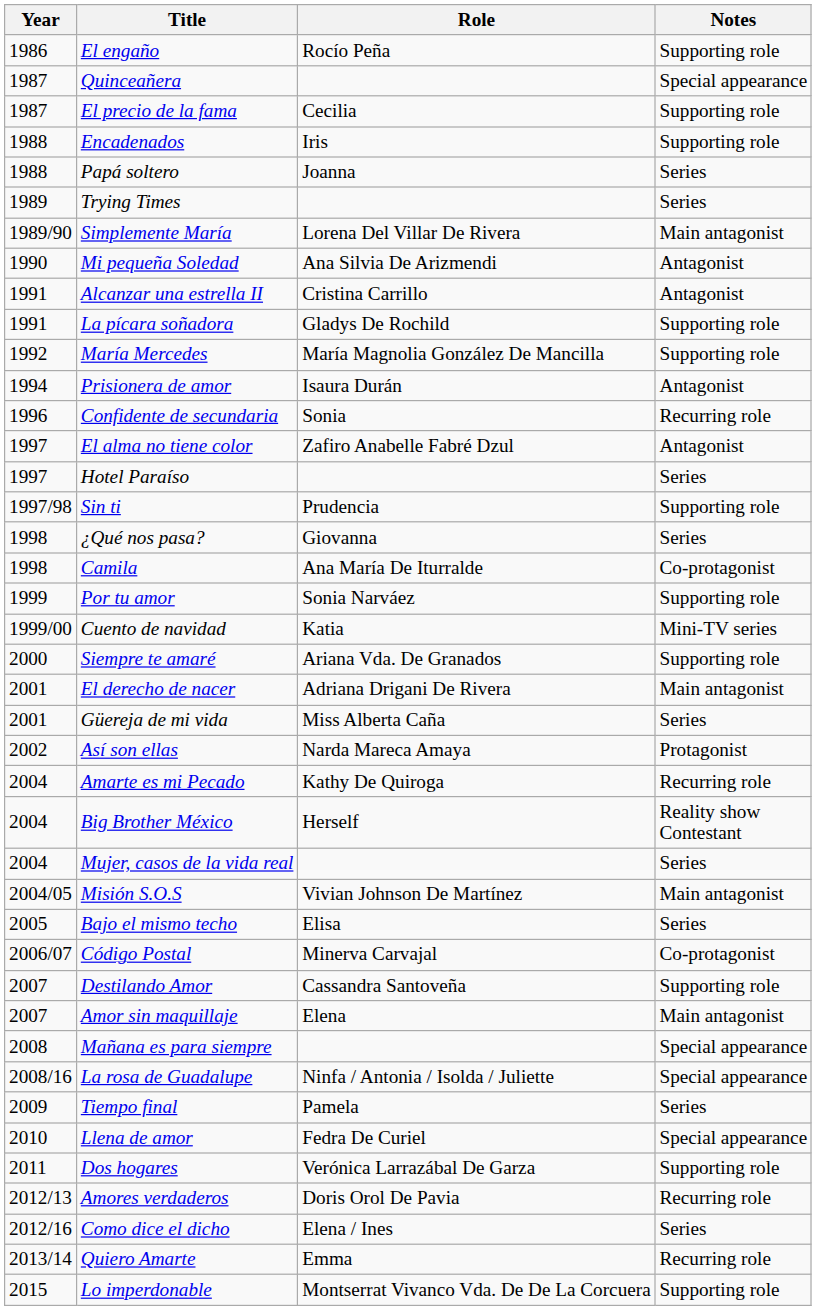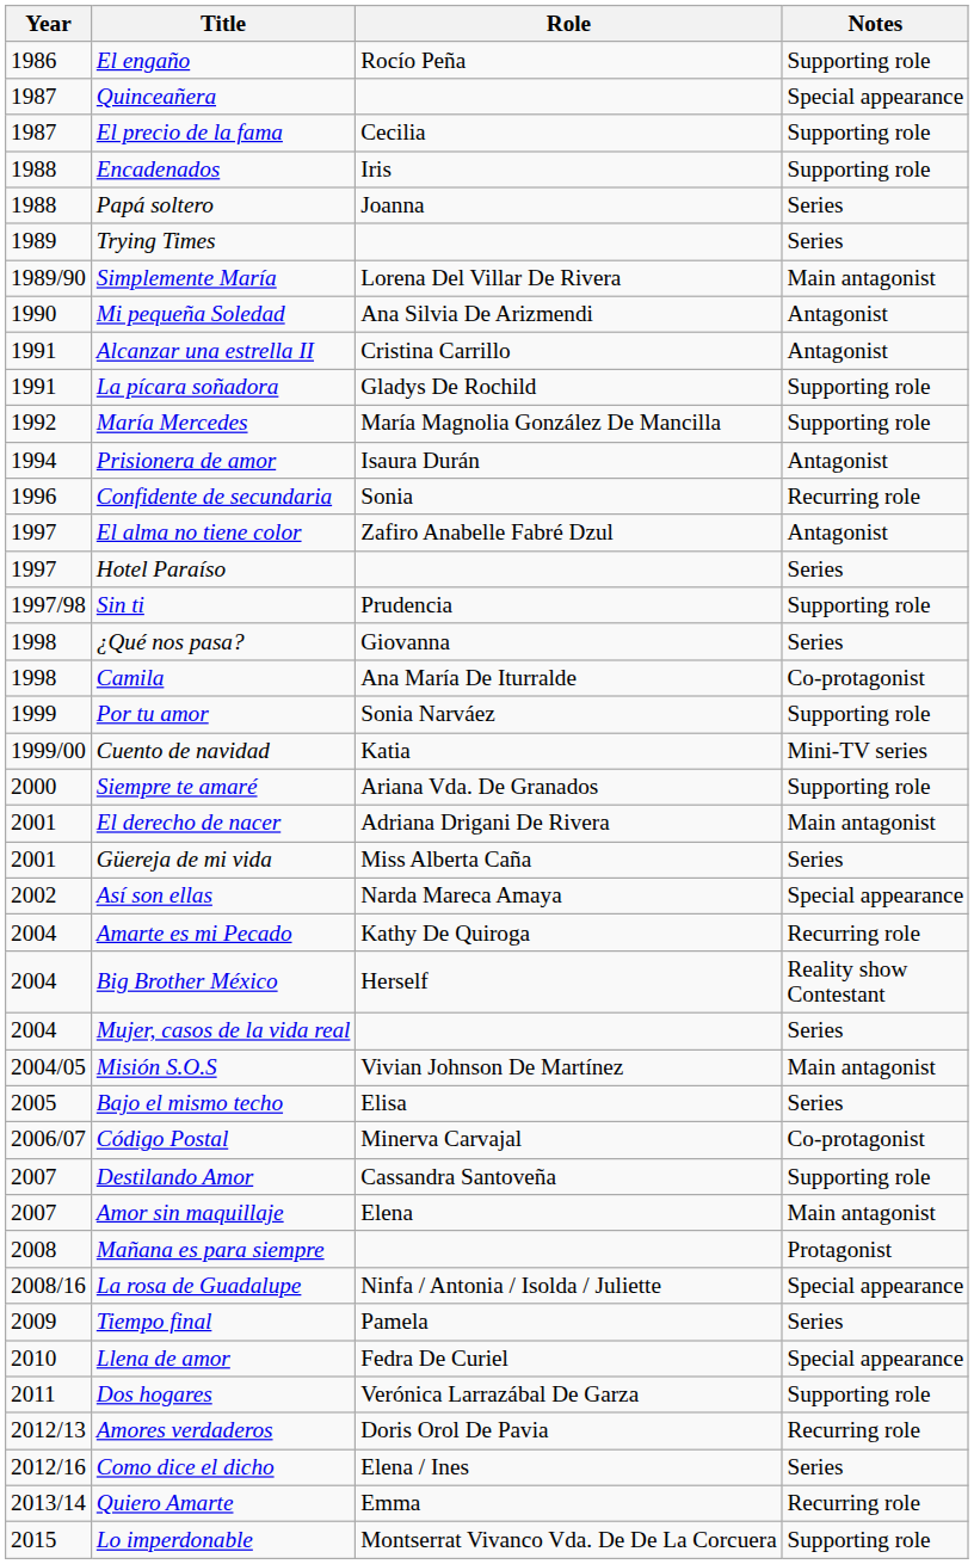 <table class="wikitable">
 <tr>
 <th>Year</th>
 <th>Title</th>
 <th>Role</th>
 <th>Notes</th>
 </tr>
 <tr>
 <td>1986</td>
 <td><em><a href='#'>El engaño</a></em></td>
 <td>Rocío Peña</td>
 <td>Supporting role</td>
 </tr>
 <tr>
 <td>1987</td>
 <td><em><a href='#'>Quinceañera</a></em></td>
 <td></td>
 <td>Special appearance</td>
 </tr>
 <tr>
 <td>1987</td>
 <td><em><a href='#'>El precio de la fama</a></em></td>
 <td>Cecilia</td>
 <td>Supporting role</td>
 </tr>
 <tr>
 <td>1988</td>
 <td><em><a href='#'>Encadenados</a></em></td>
 <td>Iris</td>
 <td>Supporting role</td>
 </tr>
 <tr>
 <td>1988</td>
 <td><em>Papá soltero</em></td>
 <td>Joanna</td>
 <td>Series</td>
 </tr>
 <tr>
 <td>1989</td>
 <td><em>Trying Times</em></td>
 <td></td>
 <td>Series</td>
 </tr>
 <tr>
 <td>1989/90</td>
 <td><em><a href='#'>Simplemente María</a></em></td>
 <td>Lorena Del Villar De Rivera</td>
 <td>Main antagonist</td>
 </tr>
 <tr>
 <td>1990</td>
 <td><em><a href='#'>Mi pequeña Soledad</a></em></td>
 <td>Ana Silvia De Arizmendi</td>
 <td>Antagonist</td>
 </tr>
 <tr>
 <td>1991</td>
 <td><em><a href='#'>Alcanzar una estrella II</a></em></td>
 <td>Cristina Carrillo</td>
 <td>Antagonist</td>
 </tr>
 <tr>
 <td>1991</td>
 <td><em><a href='#'>La pícara soñadora</a></em></td>
 <td>Gladys De Rochild</td>
 <td>Supporting role</td>
 </tr>
 <tr>
 <td>1992</td>
 <td><em><a href='#'>María Mercedes</a></em></td>
 <td>María Magnolia González De Mancilla</td>
 <td>Supporting role</td>
 </tr>
 <tr>
 <td>1994</td>
 <td><em><a href='#'>Prisionera de amor</a></em></td>
 <td>Isaura Durán</td>
 <td>Antagonist</td>
 </tr>
 <tr>
 <td>1996</td>
 <td><em><a href='#'>Confidente de secundaria</a></em></td>
 <td>Sonia</td>
 <td>Recurring role</td>
 </tr>
 <tr>
 <td>1997</td>
 <td><em><a href='#'>El alma no tiene color</a></em></td>
 <td>Zafiro Anabelle Fabré Dzul</td>
 <td>Antagonist</td>
 </tr>
 <tr>
 <td>1997</td>
 <td><em>Hotel Paraíso</em></td>
 <td></td>
 <td>Series</td>
 </tr>
 <tr>
 <td>1997/98</td>
 <td><em><a href='#'>Sin ti</a></em></td>
 <td>Prudencia</td>
 <td>Supporting role</td>
 </tr>
 <tr>
 <td>1998</td>
 <td><em>¿Qué nos pasa?</em></td>
 <td>Giovanna</td>
 <td>Series</td>
 </tr>
 <tr>
 <td>1998</td>
 <td><em><a href='#'>Camila</a></em></td>
 <td>Ana María De Iturralde</td>
 <td>Co-protagonist</td>
 </tr>
 <tr>
 <td>1999</td>
 <td><em><a href='#'>Por tu amor</a></em></td>
 <td>Sonia Narváez</td>
 <td>Supporting role</td>
 </tr>
 <tr>
 <td>1999/00</td>
 <td><em>Cuento de navidad</em></td>
 <td>Katia</td>
 <td>Mini-TV series</td>
 </tr>
 <tr>
 <td>2000</td>
 <td><em><a href='#'>Siempre te amaré</a></em></td>
 <td>Ariana Vda. De Granados</td>
 <td>Supporting role</td>
 </tr>
 <tr>
 <td>2001</td>
 <td><em><a href='#'>El derecho de nacer</a></em></td>
 <td>Adriana Drigani De Rivera</td>
 <td>Main antagonist</td>
 </tr>
 <tr>
 <td>2001</td>
 <td><em>Güereja de mi vida</em></td>
 <td>Miss Alberta Caña</td>
 <td>Series</td>
 </tr>
 <tr>
 <td>2002</td>
 <td><em><a href='#'>Así son ellas</a></em></td>
 <td>Narda Mareca Amaya</td>
-<td>Protagonist</td>
+<td>Special appearance</td>
 </tr>
 <tr>
 <td>2004</td>
 <td><em><a href='#'>Amarte es mi Pecado</a></em></td>
 <td>Kathy De Quiroga</td>
 <td>Recurring role</td>
 </tr>
 <tr>
 <td>2004</td>
 <td><em><a href='#'>Big Brother México</a></em></td>
 <td>Herself</td>
 <td>Reality show<br>Contestant</td>
 </tr>
 <tr>
 <td>2004</td>
 <td><em><a href='#'>Mujer, casos de la vida real</a></em></td>
 <td></td>
 <td>Series</td>
 </tr>
 <tr>
 <td>2004/05</td>
 <td><em><a href='#'>Misión S.O.S</a></em></td>
 <td>Vivian Johnson De Martínez</td>
 <td>Main antagonist</td>
 </tr>
 <tr>
 <td>2005</td>
 <td><em><a href='#'>Bajo el mismo techo</a></em></td>
 <td>Elisa</td>
 <td>Series</td>
 </tr>
 <tr>
 <td>2006/07</td>
 <td><em><a href='#'>Código Postal</a></em></td>
 <td>Minerva Carvajal</td>
 <td>Co-protagonist</td>
 </tr>
 <tr>
 <td>2007</td>
 <td><em><a href='#'>Destilando Amor</a></em></td>
 <td>Cassandra Santoveña</td>
 <td>Supporting role</td>
 </tr>
 <tr>
 <td>2007</td>
 <td><em><a href='#'>Amor sin maquillaje</a></em></td>
 <td>Elena</td>
 <td>Main antagonist</td>
 </tr>
 <tr>
 <td>2008</td>
 <td><em><a href='#'>Mañana es para siempre</a></em></td>
 <td></td>
-<td>Special appearance</td>
+<td>Protagonist</td>
 </tr>
 <tr>
 <td>2008/16</td>
 <td><em><a href='#'>La rosa de Guadalupe</a></em></td>
 <td>Ninfa / Antonia / Isolda / Juliette</td>
 <td>Special appearance</td>
 </tr>
 <tr>
 <td>2009</td>
 <td><em><a href='#'>Tiempo final</a></em></td>
 <td>Pamela</td>
 <td>Series</td>
 </tr>
 <tr>
 <td>2010</td>
 <td><em><a href='#'>Llena de amor</a></em></td>
 <td>Fedra De Curiel</td>
 <td>Special appearance</td>
 </tr>
 <tr>
 <td>2011</td>
 <td><em><a href='#'>Dos hogares</a></em></td>
 <td>Verónica Larrazábal De Garza</td>
 <td>Supporting role</td>
 </tr>
 <tr>
 <td>2012/13</td>
 <td><em><a href='#'>Amores verdaderos</a></em></td>
 <td>Doris Orol De Pavia</td>
 <td>Recurring role</td>
 </tr>
 <tr>
 <td>2012/16</td>
 <td><em><a href='#'>Como dice el dicho</a></em></td>
 <td>Elena / Ines</td>
 <td>Series</td>
 </tr>
 <tr>
 <td>2013/14</td>
 <td><em><a href='#'>Quiero Amarte</a></em></td>
 <td>Emma</td>
 <td>Recurring role</td>
 </tr>
 <tr>
 <td>2015</td>
 <td><em><a href='#'>Lo imperdonable</a></em></td>
 <td>Montserrat Vivanco Vda. De De La Corcuera</td>
 <td>Supporting role</td>
 </tr>
 </table>
